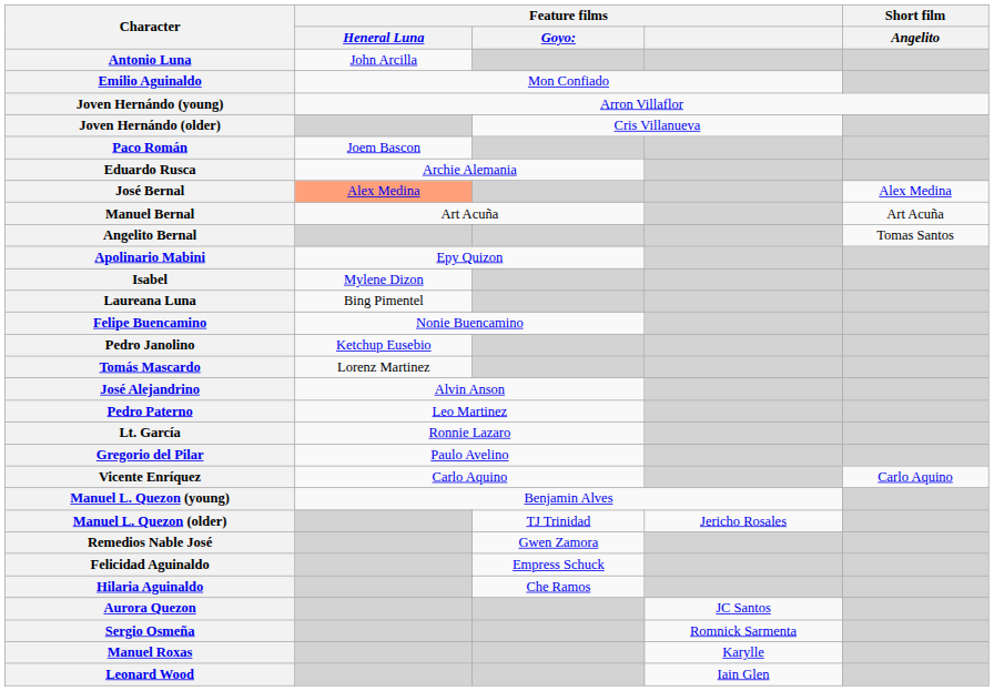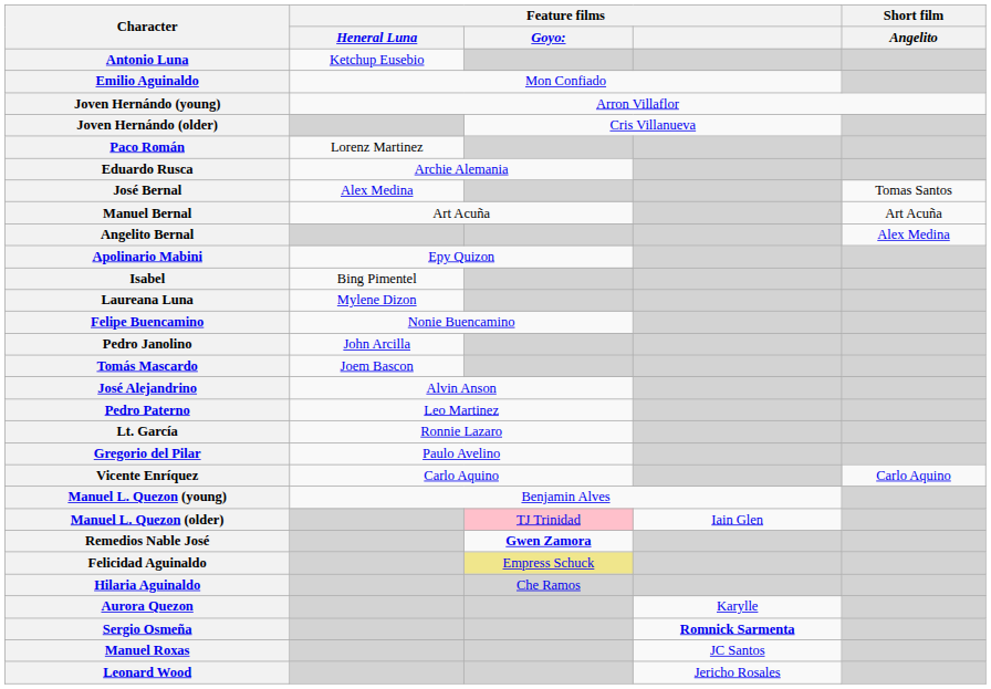 <table class="wikitable" style="text-align:center; width:90%;">
 <tr>
 <th rowspan="2">Character</th>
 <th colspan="3">Feature films</th>
 <th>Short film</th>
 </tr>
 <tr>
 <th><em><a href='#'>Heneral Luna</a></em></th>
 <th><em><a href='#'>Goyo:</a></em></th>
 <th><em><a href='#'></a></em></th>
 <th><em>Angelito</em></th>
 </tr>
 <tr>
 <th><a href='#'>Antonio Luna</a></th>
-<td><a href='#'>John Arcilla</a></td>
+<td><a href='#'>Ketchup Eusebio</a></td>
 <td style="background-color:#D3D3D3;"></td>
 <td style="background-color:#D3D3D3;"></td>
 <td style="background-color:#D3D3D3;"></td>
 </tr>
 <tr>
 <th><a href='#'>Emilio Aguinaldo</a></th>
 <td colspan="3"><a href='#'>Mon Confiado</a></td>
 <td style="background-color:#D3D3D3;"></td>
 </tr>
 <tr>
 <th>Joven Hernándo (young)</th>
 <td colspan="4"><a href='#'>Arron Villaflor</a></td>
 </tr>
 <tr>
 <th>Joven Hernándo (older)</th>
 <td style="background-color:#D3D3D3;"></td>
 <td colspan="2"><a href='#'>Cris Villanueva</a></td>
 <td style="background-color:#D3D3D3;"></td>
 </tr>
 <tr>
 <th><a href='#'>Paco Román</a></th>
-<td><a href='#'>Joem Bascon</a></td>
+<td>Lorenz Martinez</td>
 <td style="background-color:#D3D3D3;"></td>
 <td style="background-color:#D3D3D3;"></td>
 <td style="background-color:#D3D3D3;"></td>
 </tr>
 <tr>
 <th>Eduardo Rusca</th>
 <td colspan="2"><a href='#'>Archie Alemania</a></td>
 <td style="background-color:#D3D3D3;"></td>
 <td style="background-color:#D3D3D3;"></td>
 </tr>
 <tr>
 <th>José Bernal</th>
-<td style="background: lightsalmon;"><a href='#'>Alex Medina</a></td>
+<td><a href='#'>Alex Medina</a></td>
 <td style="background-color:#D3D3D3;"></td>
 <td style="background-color:#D3D3D3;"></td>
-<td><a href='#'>Alex Medina</a></td>
+<td>Tomas Santos</td>
 </tr>
 <tr>
 <th>Manuel Bernal</th>
 <td colspan="2">Art Acuña</td>
 <td style="background-color:#D3D3D3;"></td>
 <td colspan="2">Art Acuña</td>
 </tr>
 <tr>
 <th>Angelito Bernal</th>
 <td style="background-color:#D3D3D3;"></td>
 <td style="background-color:#D3D3D3;"></td>
 <td style="background-color:#D3D3D3;"></td>
-<td>Tomas Santos</td>
+<td><a href='#'>Alex Medina</a></td>
 </tr>
 <tr>
 <th><a href='#'>Apolinario Mabini</a></th>
 <td colspan="2"><a href='#'>Epy Quizon</a></td>
 <td style="background-color:#D3D3D3;"></td>
 <td style="background-color:#D3D3D3;"></td>
 </tr>
 <tr>
 <th>Isabel</th>
-<td><a href='#'>Mylene Dizon</a></td>
+<td>Bing Pimentel</td>
 <td style="background-color:#D3D3D3;"></td>
 <td style="background-color:#D3D3D3;"></td>
 <td style="background-color:#D3D3D3;"></td>
 </tr>
 <tr>
 <th>Laureana Luna</th>
-<td>Bing Pimentel</td>
+<td><a href='#'>Mylene Dizon</a></td>
 <td style="background-color:#D3D3D3;"></td>
 <td style="background-color:#D3D3D3;"></td>
 <td style="background-color:#D3D3D3;"></td>
 </tr>
 <tr>
 <th><a href='#'>Felipe Buencamino</a></th>
 <td colspan="2"><a href='#'>Nonie Buencamino</a></td>
 <td style="background-color:#D3D3D3;"></td>
 <td style="background-color:#D3D3D3;"></td>
 </tr>
 <tr>
 <th>Pedro Janolino</th>
-<td><a href='#'>Ketchup Eusebio</a></td>
+<td><a href='#'>John Arcilla</a></td>
 <td style="background-color:#D3D3D3;"></td>
 <td style="background-color:#D3D3D3;"></td>
 <td style="background-color:#D3D3D3;"></td>
 </tr>
 <tr>
 <th><a href='#'>Tomás Mascardo</a></th>
-<td>Lorenz Martinez</td>
+<td><a href='#'>Joem Bascon</a></td>
 <td style="background-color:#D3D3D3;"></td>
 <td style="background-color:#D3D3D3;"></td>
 <td style="background-color:#D3D3D3;"></td>
 </tr>
 <tr>
 <th><a href='#'>José Alejandrino</a></th>
 <td colspan="2"><a href='#'>Alvin Anson</a></td>
 <td style="background-color:#D3D3D3;"></td>
 <td style="background-color:#D3D3D3;"></td>
 </tr>
 <tr>
 <th><a href='#'>Pedro Paterno</a></th>
 <td colspan="2"><a href='#'>Leo Martinez</a></td>
 <td style="background-color:#D3D3D3;"></td>
 <td style="background-color:#D3D3D3;"></td>
 </tr>
 <tr>
 <th>Lt. García</th>
 <td colspan="2"><a href='#'>Ronnie Lazaro</a></td>
 <td style="background-color:#D3D3D3;"></td>
 <td style="background-color:#D3D3D3;"></td>
 </tr>
 <tr>
 <th><a href='#'>Gregorio del Pilar</a></th>
 <td colspan="2"><a href='#'>Paulo Avelino</a></td>
 <td style="background-color:#D3D3D3;"></td>
 <td style="background-color:#D3D3D3;"></td>
 </tr>
 <tr>
 <th>Vicente Enríquez</th>
 <td colspan="2"><a href='#'>Carlo Aquino</a></td>
 <td style="background-color:#D3D3D3;"></td>
 <td colspan="2"><a href='#'>Carlo Aquino</a></td>
 </tr>
 <tr>
 <th><a href='#'>Manuel L. Quezon</a> (young)</th>
 <td colspan="3"><a href='#'>Benjamin Alves</a></td>
 <td style="background-color:#D3D3D3;"></td>
 </tr>
 <tr>
 <th><a href='#'>Manuel L. Quezon</a> (older)</th>
 <td style="background-color:#D3D3D3;"></td>
-<td><a href='#'>TJ Trinidad</a></td>
-<td><a href='#'>Jericho Rosales</a></td>
+<td style="background: pink;"><a href='#'>TJ Trinidad</a></td>
+<td><a href='#'>Iain Glen</a></td>
 <td style="background-color:#D3D3D3;"></td>
 </tr>
 <tr>
 <th>Remedios Nable José</th>
 <td style="background-color:#D3D3D3;"></td>
-<td><a href='#'>Gwen Zamora</a></td>
+<td><strong><a href='#'>Gwen Zamora</a></strong></td>
 <td style="background-color:#D3D3D3;"></td>
 <td style="background-color:#D3D3D3;"></td>
 </tr>
 <tr>
 <th>Felicidad Aguinaldo</th>
 <td style="background-color:#D3D3D3;"></td>
-<td><a href='#'>Empress Schuck</a></td>
+<td style="background: khaki;"><a href='#'>Empress Schuck</a></td>
 <td style="background-color:#D3D3D3;"></td>
 <td style="background-color:#D3D3D3;"></td>
 </tr>
 <tr>
 <th><a href='#'>Hilaria Aguinaldo</a></th>
 <td style="background-color:#D3D3D3;"></td>
-<td><a href='#'>Che Ramos</a></td>
+<td style="background: lightgrey;"><a href='#'>Che Ramos</a></td>
 <td style="background-color:#D3D3D3;"></td>
 <td style="background-color:#D3D3D3;"></td>
 </tr>
 <tr>
 <th><a href='#'>Aurora Quezon</a></th>
 <td style="background-color:#D3D3D3;"></td>
 <td style="background-color:#D3D3D3;"></td>
-<td><a href='#'>JC Santos</a></td>
+<td><a href='#'>Karylle</a></td>
 <td style="background-color:#D3D3D3;"></td>
 </tr>
 <tr>
 <th><a href='#'>Sergio Osmeña</a></th>
 <td style="background-color:#D3D3D3;"></td>
 <td style="background-color:#D3D3D3;"></td>
-<td><a href='#'>Romnick Sarmenta</a></td>
+<td><strong><a href='#'>Romnick Sarmenta</a></strong></td>
 <td style="background-color:#D3D3D3;"></td>
 </tr>
 <tr>
 <th><a href='#'>Manuel Roxas</a></th>
 <td style="background-color:#D3D3D3;"></td>
 <td style="background-color:#D3D3D3;"></td>
-<td><a href='#'>Karylle</a></td>
+<td><a href='#'>JC Santos</a></td>
 <td style="background-color:#D3D3D3;"></td>
 </tr>
 <tr>
 <th><a href='#'>Leonard Wood</a></th>
 <td style="background-color:#D3D3D3;"></td>
 <td style="background-color:#D3D3D3;"></td>
-<td><a href='#'>Iain Glen</a></td>
+<td><a href='#'>Jericho Rosales</a></td>
 <td style="background-color:#D3D3D3;"></td>
 </tr>
 </table>
